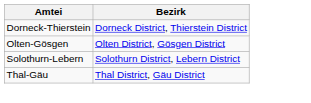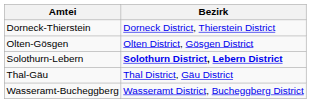 <table class="wikitable sortable">
 <tr>
 <th>Amtei</th>
 <th>Bezirk</th>
 </tr>
 <tr>
 <td>Dorneck-Thierstein</td>
 <td><a href='#'>Dorneck District</a>, <a href='#'>Thierstein District</a></td>
 </tr>
 <tr>
 <td>Olten-Gösgen</td>
 <td><a href='#'>Olten District</a>, <a href='#'>Gösgen District</a></td>
 </tr>
 <tr>
 <td>Solothurn-Lebern</td>
-<td><a href='#'>Solothurn District</a>, <a href='#'>Lebern District</a></td>
+<td><strong><a href='#'>Solothurn District</a>, <a href='#'>Lebern District</a></strong></td>
 </tr>
 <tr>
 <td>Thal-Gäu</td>
 <td><a href='#'>Thal District</a>, <a href='#'>Gäu District</a></td>
 </tr>
+<tr>
+<td>Wasseramt-Bucheggberg</td>
+<td><a href='#'>Wasseramt District</a>, <a href='#'>Bucheggberg District</a></td>
+</tr>
 </table>
